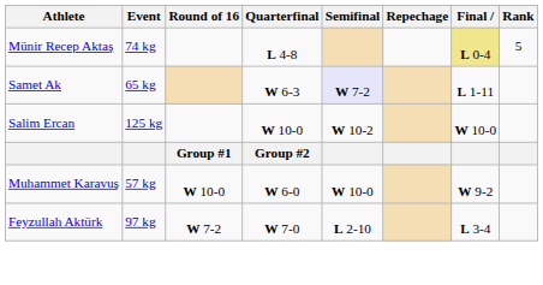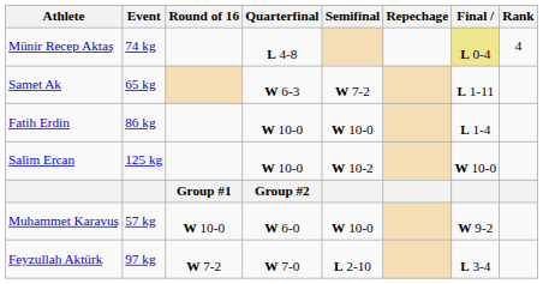 <table class=wikitable style="font-size:90%; text-align:center">
 <tr>
 <th>Athlete</th>
 <th>Event</th>
 <th>Round of 16</th>
 <th>Quarterfinal</th>
 <th>Semifinal</th>
 <th>Repechage</th>
 <th>Final / </th>
 <th>Rank</th>
 </tr>
 <tr>
 <td align=left><a href='#'>Münir Recep Aktaş</a></td>
 <td align=left><a href='#'>74 kg</a></td>
 <td></td>
 <td><br><strong>L</strong> 4-8</td>
 <td bgcolor=wheat></td>
 <td></td>
 <td style="background: khaki;"><br><strong>L</strong> 0-4</td>
-<td>5</td>
+<td>4</td>
 </tr>
 <tr>
 <td align=left><a href='#'>Samet Ak</a></td>
 <td align=left><a href='#'>65 kg</a></td>
 <td bgcolor=wheat></td>
 <td><br><strong>W</strong> 6-3</td>
-<td style="background: lavender;"><br><strong>W</strong> 7-2</td>
+<td><br><strong>W</strong> 7-2</td>
 <td bgcolor=wheat></td>
 <td><br><strong>L</strong> 1-11</td>
+<td></td>
+</tr>
+<tr>
+<td align=left><a href='#'>Fatih Erdin</a></td>
+<td align=left><a href='#'>86 kg</a></td>
+<td></td>
+<td><br><strong>W</strong> 10-0</td>
+<td><br><strong>W</strong> 10-0</td>
+<td bgcolor=wheat></td>
+<td><br><strong>L</strong> 1-4</td>
 <td></td>
 </tr>
 <tr>
 <td align=left><a href='#'>Salim Ercan</a></td>
 <td align=left><a href='#'>125 kg</a></td>
 <td></td>
 <td><br><strong>W</strong> 10-0</td>
 <td><br><strong>W</strong> 10-2</td>
 <td bgcolor=wheat></td>
 <td><br><strong>W</strong> 10-0</td>
 <td></td>
 </tr>
 <tr>
 <th></th>
 <th></th>
 <th>Group #1</th>
 <th>Group #2</th>
 <th></th>
 <th></th>
 <th></th>
 <th></th>
 </tr>
 <tr>
 <td align=left><a href='#'>Muhammet Karavuş</a></td>
 <td align=left><a href='#'>57 kg</a></td>
 <td><br><strong>W</strong> 10-0</td>
 <td><br><strong>W</strong> 6-0</td>
 <td><br><strong>W</strong> 10-0</td>
 <td bgcolor=wheat></td>
 <td><br><strong>W</strong> 9-2</td>
 <td></td>
 </tr>
 <tr>
 <td align=left><a href='#'>Feyzullah Aktürk</a></td>
 <td align=left><a href='#'>97 kg</a></td>
 <td><br><strong>W</strong> 7-2</td>
 <td><br><strong>W</strong> 7-0</td>
 <td><br><strong>L</strong> 2-10</td>
 <td bgcolor=wheat></td>
 <td><br><strong>L</strong> 3-4</td>
 <td></td>
 </tr>
 </table>
